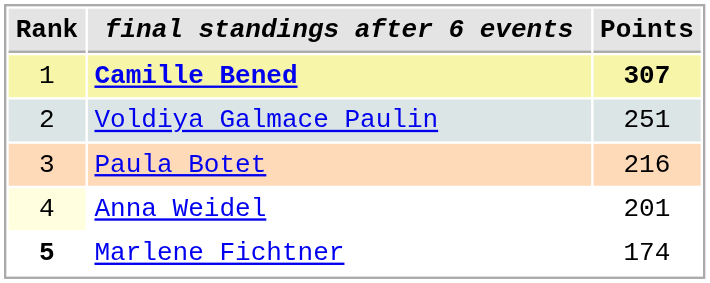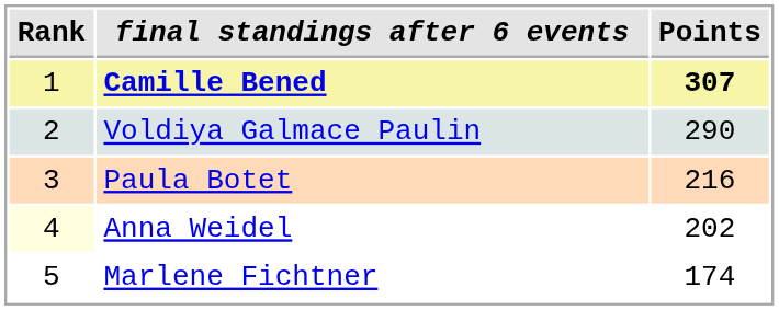 <table cellspacing="1" cellpadding="3" style="border:1px solid #AAAAAA;font-size:86%">
 <tr style="background-color: #E4E4E4;">
 <th style="border-bottom:1px solid #AAAAAA; width: 10px;">Rank</th>
 <th style="border-bottom:1px solid #AAAAAA; width: 210px;"><em>final standings after 6 events</em></th>
 <th style="border-bottom:1px solid #AAAAAA; width: 40px;">Points</th>
 </tr>
 <tr style="background:#f7f6a8;">
 <td align=center>1</td>
 <td> <strong><a href='#'>Camille Bened</a></strong> </td>
 <td align=center><strong>307</strong></td>
 </tr>
 <tr style="background:#dce5e5;">
 <td align=center>2</td>
 <td> <a href='#'>Voldiya Galmace Paulin</a></td>
-<td align=center>251</td>
+<td align=center>290</td>
 </tr>
 <tr style="background:#ffdab9;">
 <td align=center>3</td>
 <td> <a href='#'>Paula Botet</a></td>
 <td align=center>216</td>
 </tr>
 <tr>
 <td align=center style="background: lightyellow;">4</td>
 <td> <a href='#'>Anna Weidel</a></td>
-<td align=center>201</td>
+<td align=center>202</td>
 </tr>
 <tr>
-<td align=center><strong>5</strong></td>
+<td align=center>5</td>
 <td> <a href='#'>Marlene Fichtner</a></td>
 <td align=center>174</td>
 </tr>
 </table>
